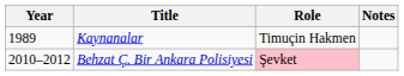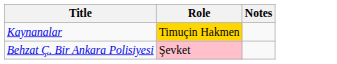 <table class="wikitable sortable">
 <tr>
-<th>Year</th>
 <th>Title</th>
 <th>Role</th>
 <th class="unsortable">Notes</th>
 </tr>
 <tr>
-<td>1989</td>
 <td><em><a href='#'>Kaynanalar</a></em></td>
-<td>Timuçin Hakmen</td>
+<td style="background: gold;">Timuçin Hakmen</td>
 <td></td>
 </tr>
 <tr>
-<td>2010–2012</td>
 <td><em><a href='#'>Behzat Ç. Bir Ankara Polisiyesi</a></em></td>
 <td style="background: pink;">Şevket</td>
 <td></td>
 </tr>
 </table>
